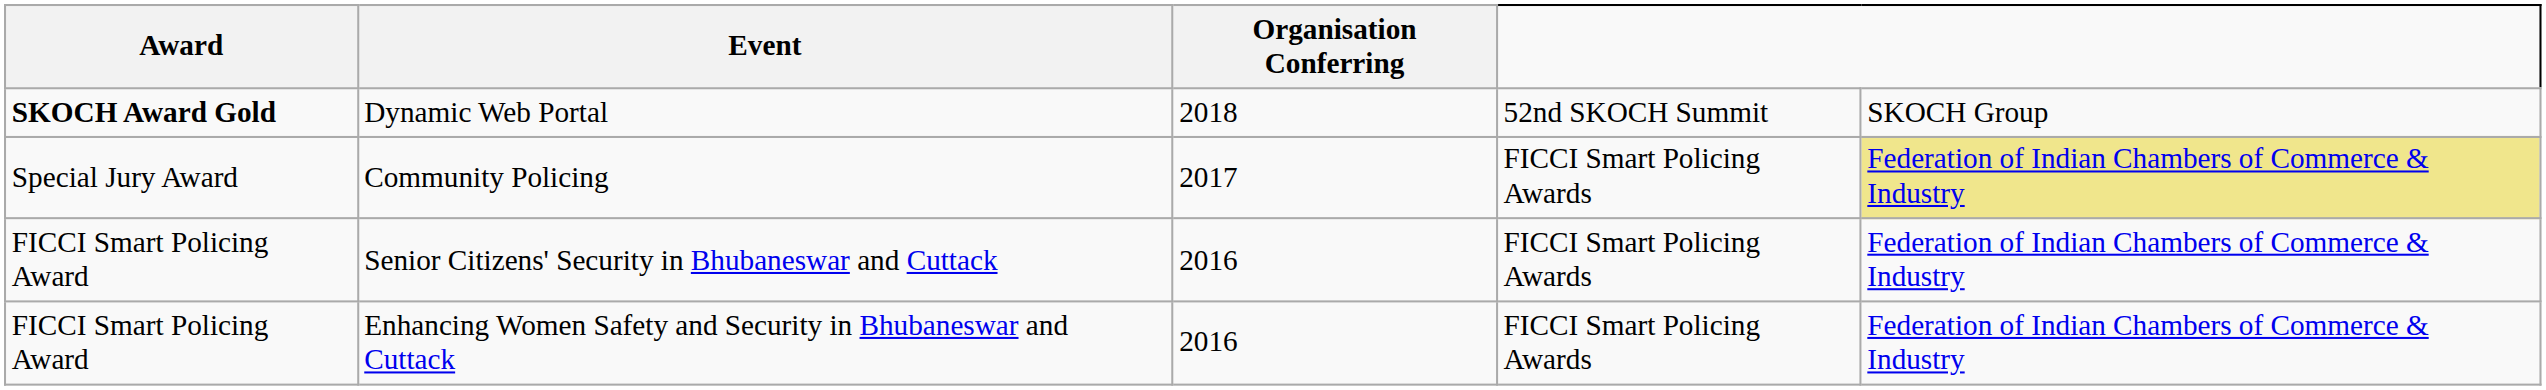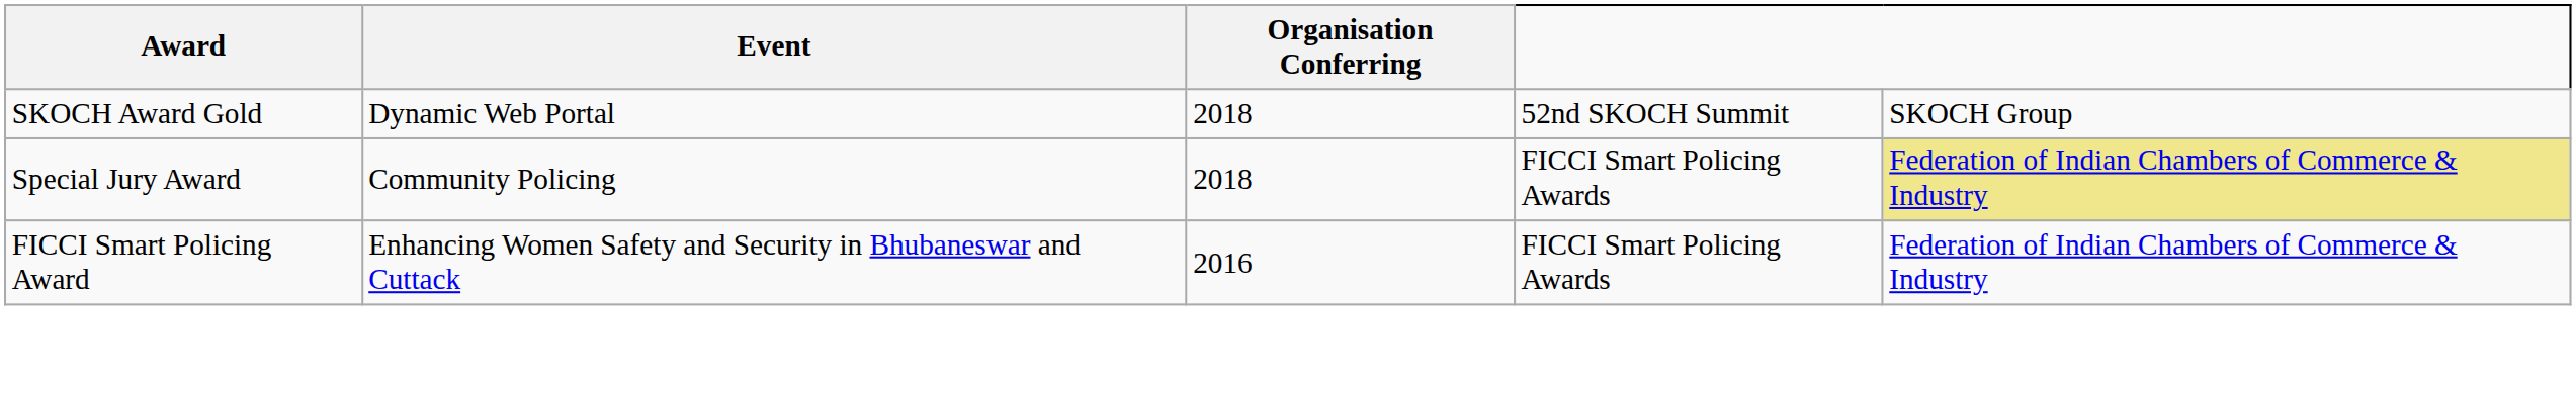 <table class="wikitable" style="text-align:left; border:1px solid; font-size:90%;">
 <tr>
 <th>Award</th>
 <th>Event</th>
 <th>Organisation Conferring</th>
 </tr>
 <tr>
-<td><strong>SKOCH Award Gold</strong></td>
+<td>SKOCH Award Gold</td>
 <td>Dynamic Web Portal</td>
 <td>2018</td>
 <td>52nd SKOCH Summit</td>
 <td>SKOCH Group</td>
 </tr>
 <tr>
 <td>Special Jury Award</td>
 <td>Community Policing</td>
-<td>2017</td>
+<td>2018</td>
 <td>FICCI Smart Policing Awards</td>
 <td style="background: khaki;"><a href='#'>Federation of Indian Chambers of Commerce & Industry</a></td>
-</tr>
-<tr>
-<td>FICCI Smart Policing Award</td>
-<td>Senior Citizens' Security in <a href='#'>Bhubaneswar</a> and <a href='#'>Cuttack</a></td>
-<td>2016</td>
-<td>FICCI Smart Policing Awards</td>
-<td><a href='#'>Federation of Indian Chambers of Commerce & Industry</a></td>
 </tr>
 <tr>
 <td>FICCI Smart Policing Award</td>
 <td>Enhancing Women Safety and Security in <a href='#'>Bhubaneswar</a> and <a href='#'>Cuttack</a></td>
 <td>2016</td>
 <td>FICCI Smart Policing Awards</td>
 <td><a href='#'>Federation of Indian Chambers of Commerce & Industry</a></td>
 </tr>
 </table>
